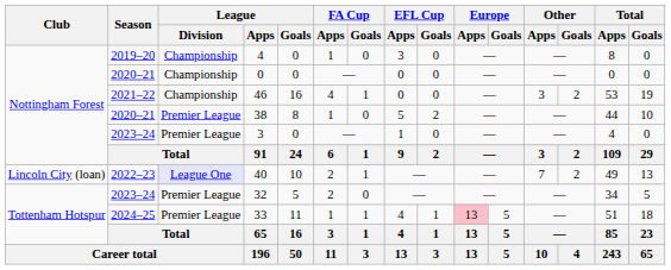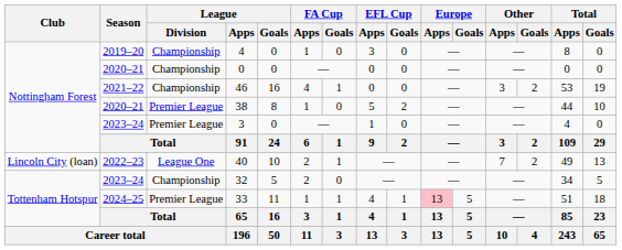 <table class="wikitable" style="text-align: center;">
 <tr>
 <th rowspan="2">Club</th>
 <th rowspan="2">Season</th>
 <th colspan="3">League</th>
 <th colspan="2"><a href='#'>FA Cup</a></th>
 <th colspan="2"><a href='#'>EFL Cup</a></th>
 <th colspan="2"><a href='#'>Europe</a></th>
 <th colspan="2">Other</th>
 <th colspan="2">Total</th>
 </tr>
 <tr>
 <th>Division</th>
 <th>Apps</th>
 <th>Goals</th>
 <th>Apps</th>
 <th>Goals</th>
 <th>Apps</th>
 <th>Goals</th>
 <th>Apps</th>
 <th>Goals</th>
 <th>Apps</th>
 <th>Goals</th>
 <th>Apps</th>
 <th>Goals</th>
 </tr>
 <tr>
 <td rowspan="6"><a href='#'>Nottingham Forest</a></td>
 <td><a href='#'>2019–20</a></td>
 <td><a href='#'>Championship</a></td>
 <td>4</td>
 <td>0</td>
 <td>1</td>
 <td>0</td>
 <td>3</td>
 <td>0</td>
 <td colspan="2">—</td>
 <td colspan="2">—</td>
 <td>8</td>
 <td>0</td>
 </tr>
 <tr>
 <td><a href='#'>2020–21</a></td>
 <td>Championship</td>
 <td>0</td>
 <td>0</td>
 <td colspan="2">—</td>
 <td>0</td>
 <td>0</td>
 <td colspan="2">—</td>
 <td colspan="2">—</td>
 <td>0</td>
 <td>0</td>
 </tr>
 <tr>
 <td><a href='#'>2021–22</a></td>
 <td>Championship</td>
 <td>46</td>
 <td>16</td>
 <td>4</td>
 <td>1</td>
 <td>0</td>
 <td>0</td>
 <td colspan="2">—</td>
 <td>3</td>
 <td>2</td>
 <td>53</td>
 <td>19</td>
 </tr>
 <tr>
 <td><a href='#'>2020–21</a></td>
 <td><a href='#'>Premier League</a></td>
 <td>38</td>
 <td>8</td>
 <td>1</td>
 <td>0</td>
 <td>5</td>
 <td>2</td>
 <td colspan="2">—</td>
 <td colspan="2">—</td>
 <td>44</td>
 <td>10</td>
 </tr>
 <tr>
 <td><a href='#'>2023–24</a></td>
 <td>Premier League</td>
 <td>3</td>
 <td>0</td>
 <td colspan="2">—</td>
 <td>1</td>
 <td>0</td>
 <td colspan="2">—</td>
 <td colspan="2">—</td>
 <td>4</td>
 <td>0</td>
 </tr>
 <tr>
 <th colspan="2">Total</th>
 <th>91</th>
 <th>24</th>
 <th>6</th>
 <th>1</th>
 <th>9</th>
 <th>2</th>
 <th colspan="2">—</th>
 <th>3</th>
 <th>2</th>
 <th>109</th>
 <th>29</th>
 </tr>
 <tr>
 <td><a href='#'>Lincoln City</a> (loan)</td>
 <td><a href='#'>2022–23</a></td>
-<td style="background: lavender;"><a href='#'>League One</a></td>
+<td><a href='#'>League One</a></td>
 <td>40</td>
 <td>10</td>
 <td>2</td>
 <td>1</td>
 <td colspan="2">—</td>
 <td colspan="2">—</td>
 <td>7</td>
 <td>2</td>
 <td>49</td>
 <td>13</td>
 </tr>
 <tr>
 <td rowspan="3"><a href='#'>Tottenham Hotspur</a></td>
 <td><a href='#'>2023–24</a></td>
-<td>Premier League</td>
+<td>Championship</td>
 <td>32</td>
 <td>5</td>
 <td>2</td>
 <td>0</td>
 <td colspan="2">—</td>
 <td colspan="2">—</td>
 <td colspan="2">—</td>
 <td>34</td>
 <td>5</td>
 </tr>
 <tr>
 <td><a href='#'>2024–25</a></td>
 <td>Premier League</td>
 <td>33</td>
 <td>11</td>
 <td>1</td>
 <td>1</td>
 <td>4</td>
 <td>1</td>
 <td style="background: pink;">13</td>
 <td>5</td>
 <td colspan="2">—</td>
 <td>51</td>
 <td>18</td>
 </tr>
 <tr>
 <th colspan="2">Total</th>
 <th>65</th>
 <th>16</th>
 <th>3</th>
 <th>1</th>
 <th>4</th>
 <th>1</th>
 <th>13</th>
 <th>5</th>
 <th colspan="2">—</th>
 <th>85</th>
 <th>23</th>
 </tr>
 <tr>
 <th colspan="3">Career total</th>
 <th>196</th>
 <th>50</th>
 <th>11</th>
 <th>3</th>
 <th>13</th>
 <th>3</th>
 <th>13</th>
 <th>5</th>
 <th>10</th>
 <th>4</th>
 <th>243</th>
 <th>65</th>
 </tr>
 </table>
